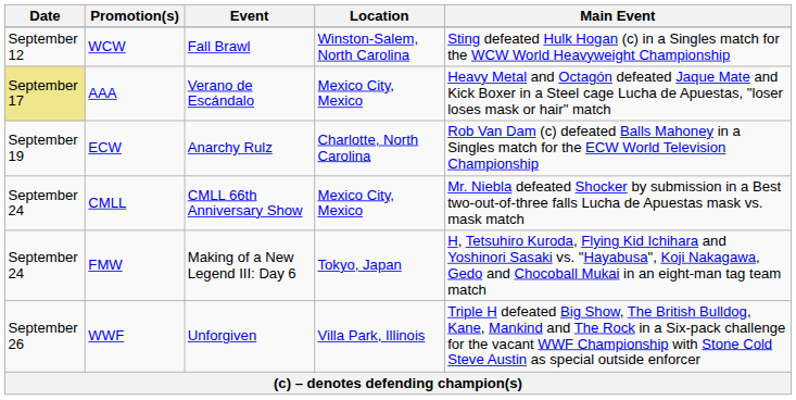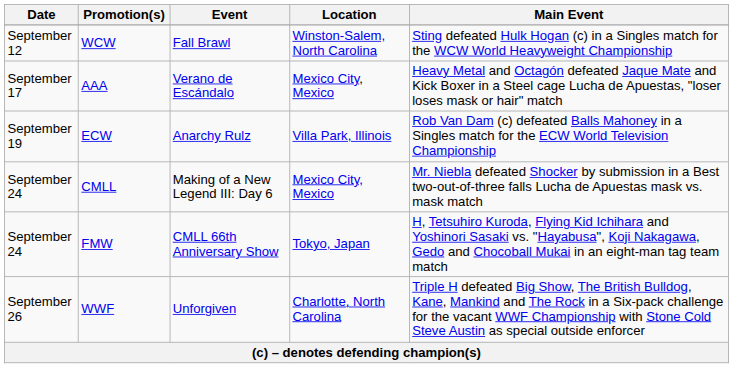 <table class="wikitable" style="width:100%;">
 <tr>
 <th width="5%">Date</th>
 <th width="5%">Promotion(s)</th>
 <th style="width:15%;">Event</th>
 <th style="width:15%;">Location</th>
 <th style="width:40%;">Main Event</th>
 </tr>
 <tr style="width:20%;" |Notes>
 </tr>
 <tr>
 <td>September 12</td>
 <td><a href='#'>WCW</a></td>
 <td><a href='#'>Fall Brawl</a></td>
 <td><a href='#'>Winston-Salem, North Carolina</a></td>
 <td><a href='#'>Sting</a> defeated <a href='#'>Hulk Hogan</a> (c) in a Singles match for the <a href='#'>WCW World Heavyweight Championship</a></td>
 </tr>
 <tr>
-<td style="background: khaki;">September 17</td>
+<td>September 17</td>
 <td><a href='#'>AAA</a></td>
 <td><a href='#'>Verano de Escándalo</a></td>
 <td><a href='#'>Mexico City</a>, <a href='#'>Mexico</a></td>
 <td><a href='#'>Heavy Metal</a> and <a href='#'>Octagón</a> defeated <a href='#'>Jaque Mate</a> and Kick Boxer in a Steel cage Lucha de Apuestas, "loser loses mask or hair" match</td>
 </tr>
 <tr>
 <td>September 19</td>
 <td><a href='#'>ECW</a></td>
 <td><a href='#'>Anarchy Rulz</a></td>
-<td><a href='#'>Charlotte, North Carolina</a></td>
+<td><a href='#'>Villa Park, Illinois</a></td>
 <td><a href='#'>Rob Van Dam</a> (c) defeated <a href='#'>Balls Mahoney</a> in a Singles match for the <a href='#'>ECW World Television Championship</a></td>
 </tr>
 <tr>
 <td>September 24</td>
 <td><a href='#'>CMLL</a></td>
-<td><a href='#'>CMLL 66th Anniversary Show</a></td>
+<td>Making of a New Legend III: Day 6</td>
 <td><a href='#'>Mexico City, Mexico</a></td>
 <td><a href='#'>Mr. Niebla</a> defeated <a href='#'>Shocker</a> by submission in a Best two-out-of-three falls Lucha de Apuestas mask vs. mask match</td>
 </tr>
 <tr>
 <td>September 24</td>
 <td><a href='#'>FMW</a></td>
-<td>Making of a New Legend III: Day 6</td>
+<td><a href='#'>CMLL 66th Anniversary Show</a></td>
 <td><a href='#'>Tokyo, Japan</a></td>
 <td><a href='#'>H</a>, <a href='#'>Tetsuhiro Kuroda</a>, <a href='#'>Flying Kid Ichihara</a> and <a href='#'>Yoshinori Sasaki</a> vs. "<a href='#'>Hayabusa</a>", <a href='#'>Koji Nakagawa</a>, <a href='#'>Gedo</a> and <a href='#'>Chocoball Mukai</a> in an eight-man tag team match</td>
 </tr>
 <tr>
 <td>September 26</td>
 <td><a href='#'>WWF</a></td>
 <td><a href='#'>Unforgiven</a></td>
-<td><a href='#'>Villa Park, Illinois</a></td>
+<td><a href='#'>Charlotte, North Carolina</a></td>
 <td><a href='#'>Triple H</a> defeated <a href='#'>Big Show</a>, <a href='#'>The British Bulldog</a>, <a href='#'>Kane</a>, <a href='#'>Mankind</a> and <a href='#'>The Rock</a>  in a Six-pack challenge for the vacant <a href='#'>WWF Championship</a> with <a href='#'>Stone Cold Steve Austin</a> as special outside enforcer</td>
 </tr>
 <tr>
 <th colspan="6">(c) – denotes defending champion(s)</th>
 </tr>
 </table>
